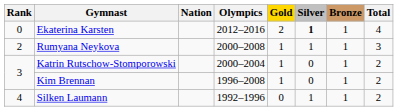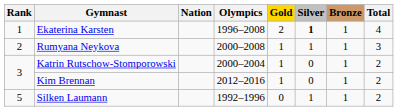 <table class="wikitable sortable" style="text-align:center">
 <tr>
 <th>Rank</th>
 <th>Gymnast</th>
 <th>Nation</th>
 <th>Olympics</th>
 <th style="background-color:gold">Gold</th>
 <th style="background-color:silver">Silver</th>
 <th style="background-color:#cc9966">Bronze</th>
 <th>Total</th>
 </tr>
 <tr>
-<td>0</td>
+<td>1</td>
 <td align=left data-sort-value="Karsten, Ekaterina"><a href='#'>Ekaterina Karsten</a></td>
 <td align=left></td>
-<td>2012–2016</td>
+<td>1996–2008</td>
 <td>2</td>
 <td><strong>1</strong></td>
 <td>1</td>
 <td>4</td>
 </tr>
 <tr>
 <td>2</td>
 <td align=left data-sort-value="Neykova, Rumyana"><a href='#'>Rumyana Neykova</a></td>
 <td align=left></td>
 <td>2000–2008</td>
 <td>1</td>
 <td>1</td>
 <td>1</td>
 <td>3</td>
 </tr>
 <tr>
 <td rowspan=2>3</td>
 <td align=left data-sort-value="Rutschow-Stomporowski, Katrin"><a href='#'>Katrin Rutschow-Stomporowski</a></td>
 <td align=left></td>
 <td>2000–2004</td>
 <td>1</td>
 <td>0</td>
 <td>1</td>
 <td>2</td>
 </tr>
 <tr>
 <td align=left data-sort-value="Brennan, Kim"><a href='#'>Kim Brennan</a></td>
 <td align=left></td>
-<td>1996–2008</td>
+<td>2012–2016</td>
 <td>1</td>
 <td>0</td>
 <td>1</td>
 <td>2</td>
 </tr>
 <tr>
-<td>4</td>
+<td>5</td>
 <td align=left data-sort-value="Silken, Laumann"><a href='#'>Silken Laumann</a></td>
 <td align=left></td>
 <td>1992–1996</td>
 <td>0</td>
 <td>1</td>
 <td>1</td>
 <td>2</td>
 </tr>
 </table>
